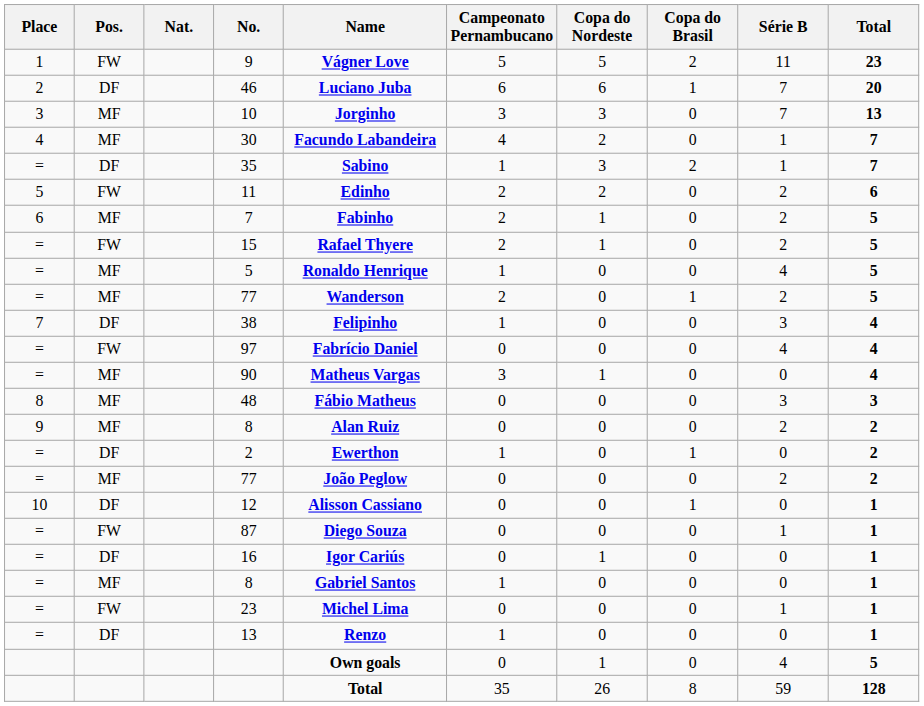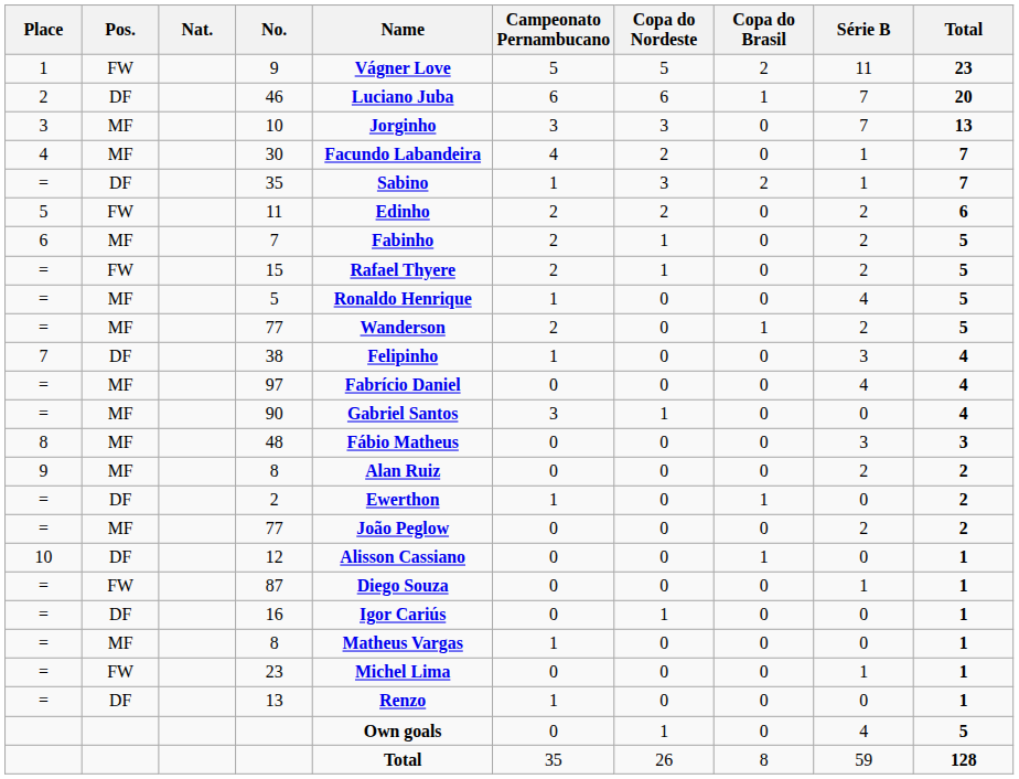 <table class="wikitable" style="font-size: 95%; text-align: center;">
 <tr>
 <th width=60>Place</th>
 <th width=60>Pos.</th>
 <th width=60>Nat.</th>
 <th width=60>No.</th>
 <th width=150>Name</th>
 <th width=80>Campeonato Pernambucano</th>
 <th width=80>Copa do Nordeste</th>
 <th width=80>Copa do Brasil</th>
 <th width=80>Série B</th>
 <th width=80>Total</th>
 </tr>
 <tr>
 <td>1</td>
 <td>FW</td>
 <td></td>
 <td>9</td>
 <td><strong><a href='#'>Vágner Love</a></strong></td>
 <td>5</td>
 <td>5</td>
 <td>2</td>
 <td>11</td>
 <td><strong>23</strong></td>
 </tr>
 <tr>
 <td>2</td>
 <td>DF</td>
 <td></td>
 <td>46</td>
 <td><strong><a href='#'>Luciano Juba</a></strong></td>
 <td>6</td>
 <td>6</td>
 <td>1</td>
 <td>7</td>
 <td><strong>20</strong></td>
 </tr>
 <tr>
 <td>3</td>
 <td>MF</td>
 <td></td>
 <td>10</td>
 <td><strong><a href='#'>Jorginho</a></strong></td>
 <td>3</td>
 <td>3</td>
 <td>0</td>
 <td>7</td>
 <td><strong>13</strong></td>
 </tr>
 <tr>
 <td>4</td>
 <td>MF</td>
 <td></td>
 <td>30</td>
 <td><strong><a href='#'>Facundo Labandeira</a></strong></td>
 <td>4</td>
 <td>2</td>
 <td>0</td>
 <td>1</td>
 <td><strong>7</strong></td>
 </tr>
 <tr>
 <td>=</td>
 <td>DF</td>
 <td></td>
 <td>35</td>
 <td><strong><a href='#'>Sabino</a></strong></td>
 <td>1</td>
 <td>3</td>
 <td>2</td>
 <td>1</td>
 <td><strong>7</strong></td>
 </tr>
 <tr>
 <td>5</td>
 <td>FW</td>
 <td></td>
 <td>11</td>
 <td><strong><a href='#'>Edinho</a></strong></td>
 <td>2</td>
 <td>2</td>
 <td>0</td>
 <td>2</td>
 <td><strong>6</strong></td>
 </tr>
 <tr>
 <td>6</td>
 <td>MF</td>
 <td></td>
 <td>7</td>
 <td><strong><a href='#'>Fabinho</a></strong></td>
 <td>2</td>
 <td>1</td>
 <td>0</td>
 <td>2</td>
 <td><strong>5</strong></td>
 </tr>
 <tr>
 <td>=</td>
 <td>FW</td>
 <td></td>
 <td>15</td>
 <td><strong><a href='#'>Rafael Thyere</a></strong></td>
 <td>2</td>
 <td>1</td>
 <td>0</td>
 <td>2</td>
 <td><strong>5</strong></td>
 </tr>
 <tr>
 <td>=</td>
 <td>MF</td>
 <td></td>
 <td>5</td>
 <td><strong><a href='#'>Ronaldo Henrique</a></strong></td>
 <td>1</td>
 <td>0</td>
 <td>0</td>
 <td>4</td>
 <td><strong>5</strong></td>
 </tr>
 <tr>
 <td>=</td>
 <td>MF</td>
 <td> </td>
 <td>77</td>
 <td><strong><a href='#'>Wanderson</a></strong></td>
 <td>2</td>
 <td>0</td>
 <td>1</td>
 <td>2</td>
 <td><strong>5</strong></td>
 </tr>
 <tr>
 <td>7</td>
 <td>DF</td>
 <td></td>
 <td>38</td>
 <td><strong><a href='#'>Felipinho</a></strong></td>
 <td>1</td>
 <td>0</td>
 <td>0</td>
 <td>3</td>
 <td><strong>4</strong></td>
 </tr>
 <tr>
 <td>=</td>
-<td>FW</td>
+<td>MF</td>
 <td></td>
 <td>97</td>
 <td><strong><a href='#'>Fabrício Daniel</a></strong></td>
 <td>0</td>
 <td>0</td>
 <td>0</td>
 <td>4</td>
 <td><strong>4</strong></td>
 </tr>
 <tr>
 <td>=</td>
 <td>MF</td>
 <td></td>
 <td>90</td>
-<td><strong><a href='#'>Matheus Vargas</a></strong></td>
+<td><strong><a href='#'>Gabriel Santos</a></strong></td>
 <td>3</td>
 <td>1</td>
 <td>0</td>
 <td>0</td>
 <td><strong>4</strong></td>
 </tr>
 <tr>
 <td>8</td>
 <td>MF</td>
 <td></td>
 <td>48</td>
 <td><strong><a href='#'>Fábio Matheus</a></strong></td>
 <td>0</td>
 <td>0</td>
 <td>0</td>
 <td>3</td>
 <td><strong>3</strong></td>
 </tr>
 <tr>
 <td>9</td>
 <td>MF</td>
 <td></td>
 <td>8</td>
 <td><strong><a href='#'>Alan Ruiz</a></strong></td>
 <td>0</td>
 <td>0</td>
 <td>0</td>
 <td>2</td>
 <td><strong>2</strong></td>
 </tr>
 <tr>
 <td>=</td>
 <td>DF</td>
 <td></td>
 <td>2</td>
 <td><strong><a href='#'>Ewerthon</a></strong></td>
 <td>1</td>
 <td>0</td>
 <td>1</td>
 <td>0</td>
 <td><strong>2</strong></td>
 </tr>
 <tr>
 <td>=</td>
 <td>MF</td>
 <td></td>
 <td>77</td>
 <td><strong><a href='#'>João Peglow</a></strong></td>
 <td>0</td>
 <td>0</td>
 <td>0</td>
 <td>2</td>
 <td><strong>2</strong></td>
 </tr>
 <tr>
 <td>10</td>
 <td>DF</td>
 <td></td>
 <td>12</td>
 <td><strong><a href='#'>Alisson Cassiano</a></strong></td>
 <td>0</td>
 <td>0</td>
 <td>1</td>
 <td>0</td>
 <td><strong>1</strong></td>
 </tr>
 <tr>
 <td>=</td>
 <td>FW</td>
 <td></td>
 <td>87</td>
 <td><strong><a href='#'>Diego Souza</a></strong></td>
 <td>0</td>
 <td>0</td>
 <td>0</td>
 <td>1</td>
 <td><strong>1</strong></td>
 </tr>
 <tr>
 <td>=</td>
 <td>DF</td>
 <td></td>
 <td>16</td>
 <td><strong><a href='#'>Igor Cariús</a></strong></td>
 <td>0</td>
 <td>1</td>
 <td>0</td>
 <td>0</td>
 <td><strong>1</strong></td>
 </tr>
 <tr>
 <td>=</td>
 <td>MF</td>
 <td></td>
 <td>8</td>
-<td><strong><a href='#'>Gabriel Santos</a></strong></td>
+<td><strong><a href='#'>Matheus Vargas</a></strong></td>
 <td>1</td>
 <td>0</td>
 <td>0</td>
 <td>0</td>
 <td><strong>1</strong></td>
 </tr>
 <tr>
 <td>=</td>
 <td>FW</td>
 <td></td>
 <td>23</td>
 <td><strong><a href='#'>Michel Lima</a></strong></td>
 <td>0</td>
 <td>0</td>
 <td>0</td>
 <td>1</td>
 <td><strong>1</strong></td>
 </tr>
 <tr>
 <td>=</td>
 <td>DF</td>
 <td></td>
 <td>13</td>
 <td><strong><a href='#'>Renzo</a></strong></td>
 <td>1</td>
 <td>0</td>
 <td>0</td>
 <td>0</td>
 <td><strong>1</strong></td>
 </tr>
 <tr>
 <td></td>
 <td></td>
 <td></td>
 <td></td>
 <td><strong>Own goals</strong></td>
 <td>0</td>
 <td>1</td>
 <td>0</td>
 <td>4</td>
 <td><strong>5</strong></td>
 </tr>
 <tr>
 <td></td>
 <td></td>
 <td></td>
 <td></td>
 <td><strong>Total</strong></td>
 <td>35</td>
 <td>26</td>
 <td>8</td>
 <td>59</td>
 <td><strong>128</strong></td>
 </tr>
 </table>
